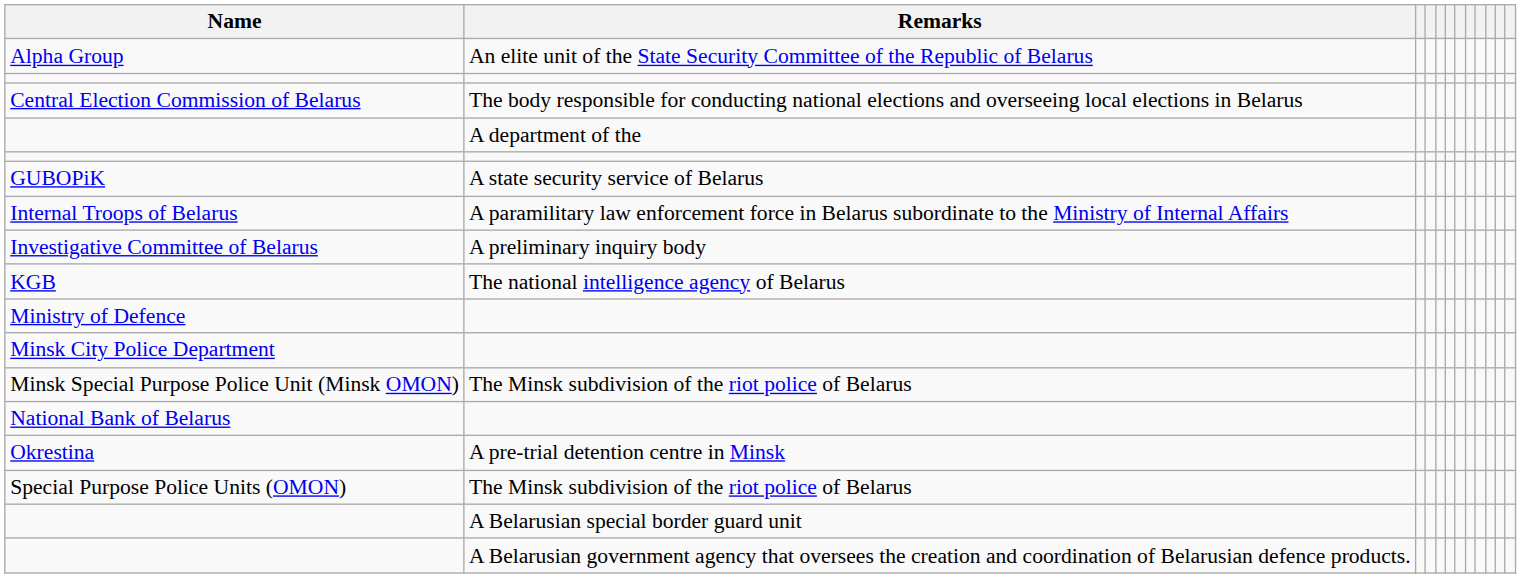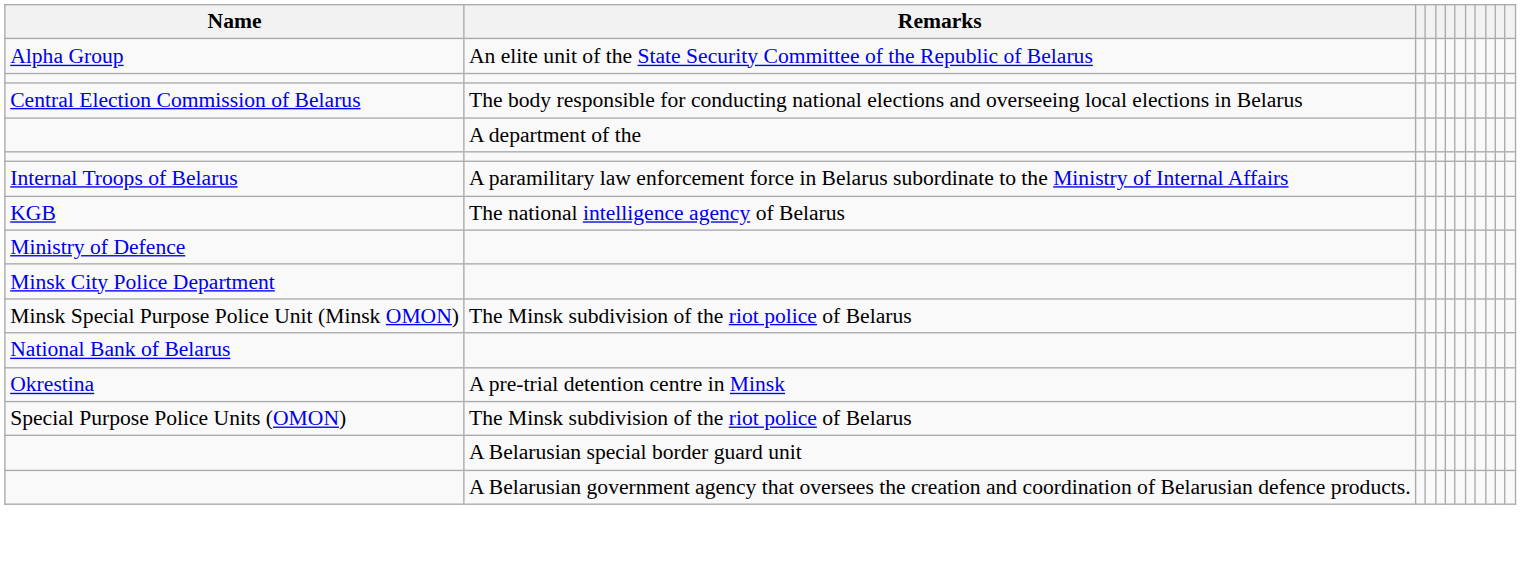 <table class="wikitable sortable" style="margin: auto">
 <tr>
 <th>Name</th>
 <th>Remarks</th>
 <th></th>
 <th></th>
 <th></th>
 <th></th>
 <th></th>
 <th></th>
 <th></th>
 <th></th>
 <th></th>
 <th></th>
 </tr>
 <tr>
 <td><a href='#'>Alpha Group</a></td>
 <td>An elite unit of the <a href='#'>State Security Committee of the Republic of Belarus</a></td>
 <td style="text-align:center;"></td>
 <td></td>
 <td></td>
 <td style="text-align:center;"></td>
 <td style="text-align:center;"></td>
 <td style="text-align:center;"></td>
 <td style="text-align:center;"></td>
 <td></td>
 <td></td>
 <td></td>
 </tr>
 <tr>
 <td></td>
 <td></td>
 <td></td>
 <td></td>
 <td></td>
 <td style="text-align:center;"></td>
 <td></td>
 <td></td>
 <td></td>
 <td></td>
 <td></td>
 <td></td>
 </tr>
 <tr>
 <td><a href='#'>Central Election Commission of Belarus</a></td>
 <td>The body responsible for conducting national elections and overseeing local elections in Belarus</td>
 <td></td>
 <td></td>
 <td></td>
 <td style="text-align:center;"></td>
 <td></td>
 <td></td>
 <td></td>
 <td></td>
 <td></td>
 <td></td>
 </tr>
 <tr>
 <td></td>
 <td>A department of the </td>
 <td></td>
 <td></td>
 <td></td>
 <td style="text-align:center;"></td>
 <td></td>
 <td></td>
 <td></td>
 <td></td>
 <td></td>
 <td></td>
 </tr>
 <tr>
 <td></td>
 <td></td>
 <td style="text-align:center;"></td>
 <td></td>
 <td></td>
 <td style="text-align:center;"></td>
 <td style="text-align:center;"></td>
 <td style="text-align:center;"></td>
 <td style="text-align:center;"></td>
 <td></td>
 <td></td>
 <td style="text-align:center;"></td>
 </tr>
 <tr>
-<td><a href='#'>GUBOPiK</a></td>
-<td>A state security service of Belarus</td>
-<td></td>
-<td></td>
-<td style="text-align:center;"></td>
-<td style="text-align:center;"></td>
-<td></td>
-<td></td>
-<td></td>
-<td></td>
-<td></td>
-<td></td>
-</tr>
-<tr>
 <td><a href='#'>Internal Troops of Belarus</a></td>
 <td>A paramilitary law enforcement force in Belarus subordinate to the <a href='#'>Ministry of Internal Affairs</a></td>
 <td style="text-align:center;"></td>
 <td></td>
 <td style="text-align:center;"></td>
 <td style="text-align:center;"></td>
 <td style="text-align:center;"></td>
 <td style="text-align:center;"></td>
 <td style="text-align:center;"></td>
-<td></td>
-<td></td>
-<td></td>
-</tr>
-<tr>
-<td><a href='#'>Investigative Committee of Belarus</a></td>
-<td>A preliminary inquiry body</td>
-<td></td>
-<td></td>
-<td></td>
-<td style="text-align:center;"></td>
-<td></td>
-<td></td>
-<td></td>
 <td></td>
 <td></td>
 <td></td>
 </tr>
 <tr>
 <td><a href='#'>KGB</a></td>
 <td>The national <a href='#'>intelligence agency</a> of Belarus</td>
 <td style="text-align:center;"></td>
 <td></td>
 <td style="text-align:center;"></td>
 <td style="text-align:center;"></td>
 <td style="text-align:center;"></td>
 <td style="text-align:center;"></td>
 <td style="text-align:center;"></td>
 <td></td>
 <td></td>
 <td></td>
 </tr>
 <tr>
 <td><a href='#'>Ministry of Defence</a></td>
 <td></td>
 <td style="text-align:center;"></td>
 <td></td>
 <td style="text-align:center;"></td>
 <td style="text-align:center;"></td>
 <td style="text-align:center;"></td>
 <td style="text-align:center;"></td>
 <td style="text-align:center;"></td>
 <td></td>
 <td></td>
 <td style="text-align:center;"></td>
 </tr>
 <tr>
 <td><a href='#'>Minsk City Police Department</a></td>
 <td></td>
 <td></td>
 <td></td>
 <td></td>
 <td style="text-align:center;"></td>
 <td></td>
 <td></td>
 <td></td>
 <td></td>
 <td></td>
 <td></td>
 </tr>
 <tr>
 <td>Minsk Special Purpose Police Unit (Minsk <a href='#'>OMON</a>)</td>
 <td>The Minsk subdivision of the <a href='#'>riot police</a> of Belarus</td>
 <td></td>
 <td></td>
 <td></td>
 <td style="text-align:center;"></td>
 <td></td>
 <td></td>
 <td></td>
 <td></td>
 <td></td>
 <td></td>
 </tr>
 <tr>
 <td><a href='#'>National Bank of Belarus</a></td>
 <td></td>
 <td></td>
 <td></td>
 <td style="text-align:center;"></td>
 <td></td>
 <td></td>
 <td></td>
 <td></td>
 <td></td>
 <td></td>
 <td></td>
 </tr>
 <tr>
 <td><a href='#'>Okrestina</a></td>
 <td>A pre-trial detention centre in <a href='#'>Minsk</a></td>
 <td></td>
 <td></td>
 <td></td>
 <td style="text-align:center;"></td>
 <td></td>
 <td></td>
 <td></td>
 <td></td>
 <td></td>
 <td></td>
 </tr>
 <tr>
 <td>Special Purpose Police Units (<a href='#'>OMON</a>)</td>
 <td>The Minsk subdivision of the <a href='#'>riot police</a> of Belarus</td>
 <td></td>
 <td></td>
 <td style="text-align:center;"></td>
 <td></td>
 <td></td>
 <td></td>
 <td></td>
 <td></td>
 <td></td>
 <td></td>
 </tr>
 <tr>
 <td></td>
 <td>A Belarusian special border guard unit</td>
 <td style="text-align:center;"></td>
 <td></td>
 <td></td>
 <td></td>
 <td style="text-align:center;"></td>
 <td style="text-align:center;"></td>
 <td></td>
 <td></td>
 <td></td>
 <td></td>
 </tr>
 <tr>
 <td></td>
 <td>A Belarusian government agency that oversees the creation and coordination of Belarusian defence products.</td>
 <td style="text-align:center;"></td>
 <td style="text-align:center;"></td>
 <td style="text-align:center;"></td>
 <td style="text-align:center;"></td>
 <td style="text-align:center;"></td>
 <td style="text-align:center;"></td>
 <td style="text-align:center;"></td>
 <td style="text-align:center;"></td>
 <td style="text-align:center;"></td>
 <td style="text-align:center;"></td>
 </tr>
 </table>
